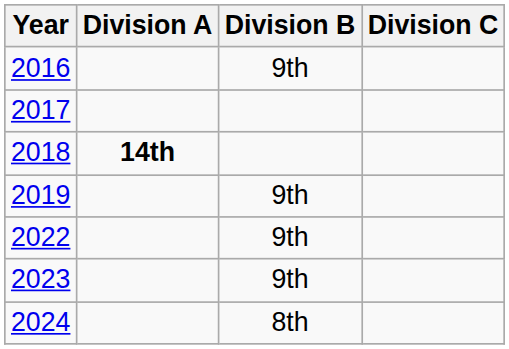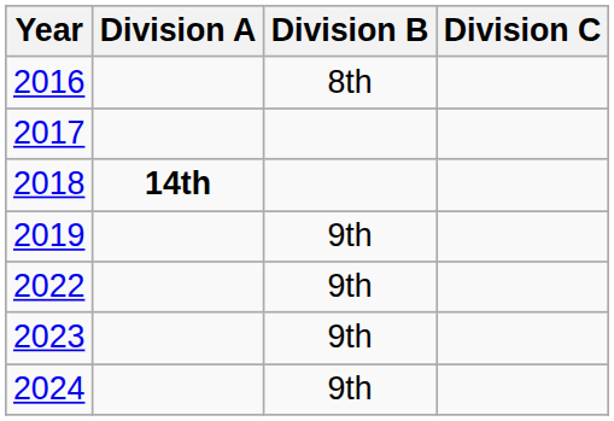 <table class="wikitable" style="text-align:center">
 <tr>
 <th>Year</th>
 <th>Division A</th>
 <th>Division B</th>
 <th>Division C</th>
 </tr>
 <tr>
 <td><a href='#'>2016</a></td>
 <td></td>
-<td>9th</td>
+<td>8th</td>
 <td></td>
 </tr>
 <tr>
 <td><a href='#'>2017</a></td>
 <td></td>
 <td></td>
 <td></td>
 </tr>
 <tr>
 <td><a href='#'>2018</a></td>
 <td><strong>14th</strong></td>
 <td></td>
 <td></td>
 </tr>
 <tr>
 <td><a href='#'>2019</a></td>
 <td></td>
 <td>9th</td>
 <td></td>
 </tr>
 <tr>
 <td><a href='#'>2022</a></td>
 <td></td>
 <td>9th</td>
 <td></td>
 </tr>
 <tr>
 <td><a href='#'>2023</a></td>
 <td></td>
 <td>9th</td>
 <td></td>
 </tr>
 <tr>
 <td><a href='#'>2024</a></td>
 <td></td>
-<td>8th</td>
+<td>9th</td>
 <td></td>
 </tr>
 </table>
